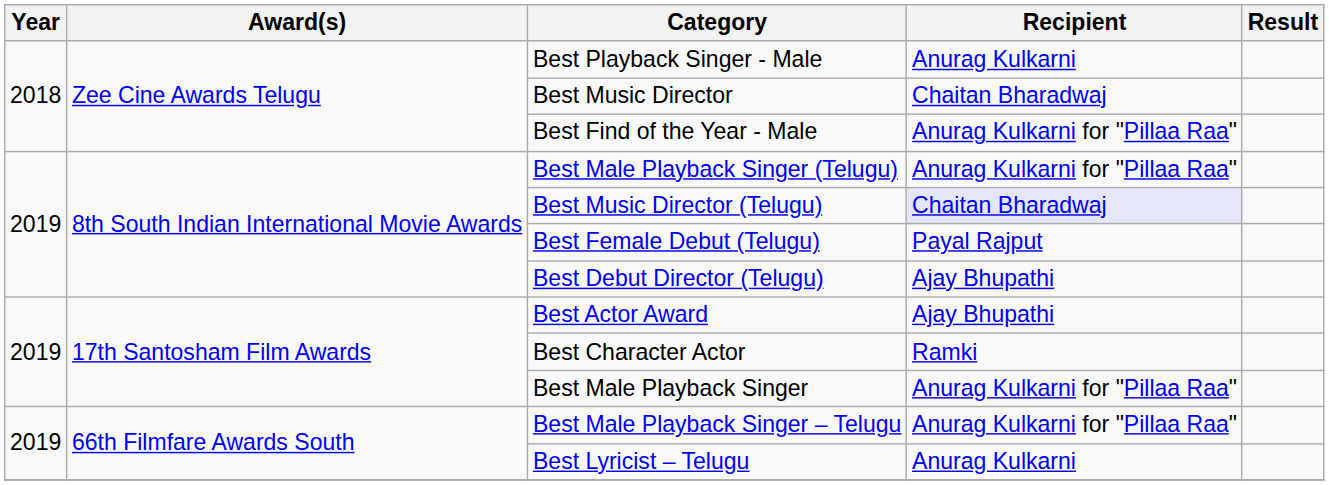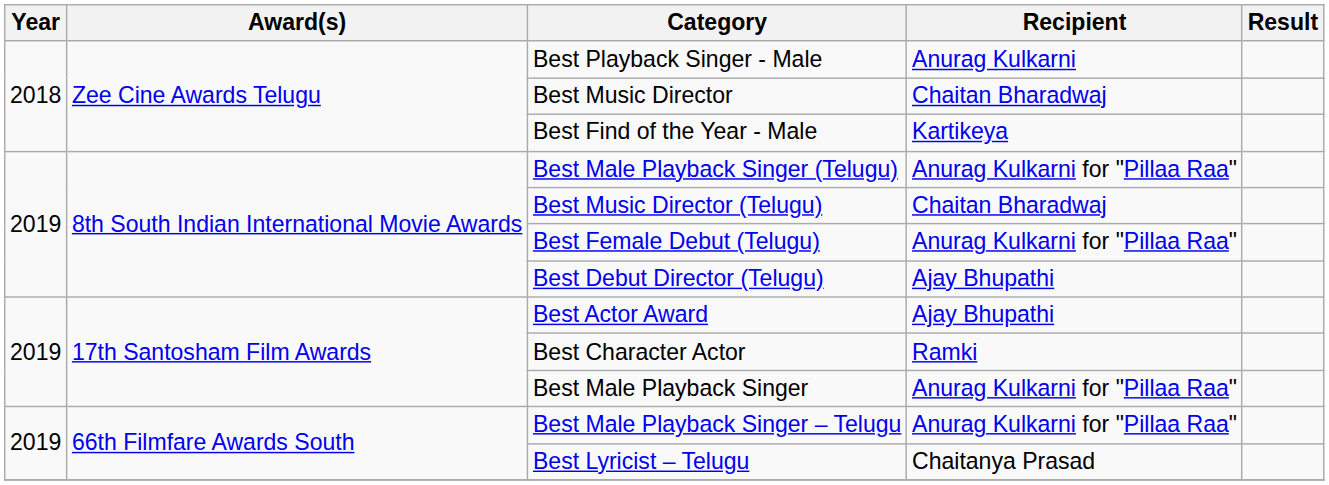 <table class="wikitable">
 <tr>
 <th>Year</th>
 <th>Award(s)</th>
 <th>Category</th>
 <th>Recipient</th>
 <th>Result</th>
 </tr>
 <tr>
 <td rowspan="3">2018</td>
 <td rowspan="3"><a href='#'>Zee Cine Awards Telugu</a></td>
 <td>Best Playback Singer - Male</td>
 <td><a href='#'>Anurag Kulkarni</a></td>
 <td></td>
 </tr>
 <tr>
 <td>Best Music Director</td>
 <td><a href='#'>Chaitan Bharadwaj</a></td>
 <td></td>
 </tr>
 <tr>
 <td>Best Find of the Year - Male</td>
-<td><a href='#'>Anurag Kulkarni</a> for "<a href='#'>Pillaa Raa</a>"</td>
+<td><a href='#'>Kartikeya</a></td>
 <td></td>
 </tr>
 <tr>
 <td rowspan="4">2019</td>
 <td rowspan="4"><a href='#'>8th South Indian International Movie Awards</a></td>
 <td><a href='#'>Best Male Playback Singer (Telugu)</a></td>
 <td><a href='#'>Anurag Kulkarni</a> for "<a href='#'>Pillaa Raa</a>"</td>
 <td></td>
 </tr>
 <tr>
 <td><a href='#'>Best Music Director (Telugu)</a></td>
-<td style="background: lavender;"><a href='#'>Chaitan Bharadwaj</a></td>
+<td><a href='#'>Chaitan Bharadwaj</a></td>
 <td></td>
 </tr>
 <tr>
 <td><a href='#'>Best Female Debut (Telugu)</a></td>
-<td><a href='#'>Payal Rajput</a></td>
+<td><a href='#'>Anurag Kulkarni</a> for "<a href='#'>Pillaa Raa</a>"</td>
 <td></td>
 </tr>
 <tr>
 <td><a href='#'>Best Debut Director (Telugu)</a></td>
 <td><a href='#'>Ajay Bhupathi</a></td>
 <td></td>
 </tr>
 <tr>
 <td rowspan="3">2019</td>
 <td rowspan="3"><a href='#'>17th Santosham Film Awards</a></td>
 <td><a href='#'>Best Actor Award</a></td>
 <td><a href='#'>Ajay Bhupathi</a></td>
 <td></td>
 </tr>
 <tr>
 <td>Best Character Actor</td>
 <td><a href='#'>Ramki</a></td>
 <td></td>
 </tr>
 <tr>
 <td>Best Male Playback Singer</td>
 <td><a href='#'>Anurag Kulkarni</a> for "<a href='#'>Pillaa Raa</a>"</td>
 <td></td>
 </tr>
 <tr>
 <td rowspan="2">2019</td>
 <td rowspan="2"><a href='#'>66th Filmfare Awards South</a></td>
 <td><a href='#'>Best Male Playback Singer – Telugu</a></td>
 <td><a href='#'>Anurag Kulkarni</a> for "<a href='#'>Pillaa Raa</a>"</td>
 <td></td>
 </tr>
 <tr>
 <td><a href='#'>Best Lyricist – Telugu</a></td>
-<td><a href='#'>Anurag Kulkarni</a></td>
+<td>Chaitanya Prasad</td>
 <td></td>
 </tr>
 <tr>
 </tr>
 </table>
